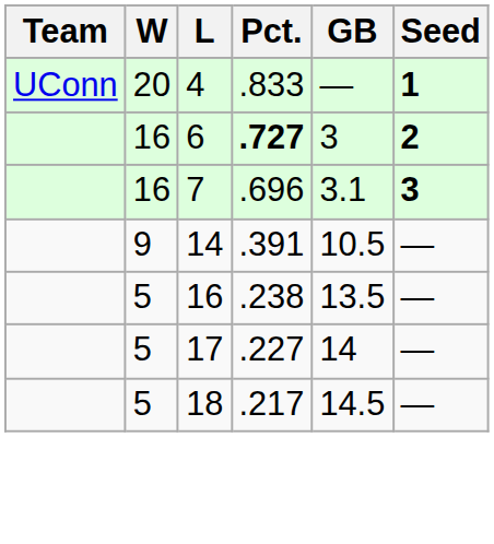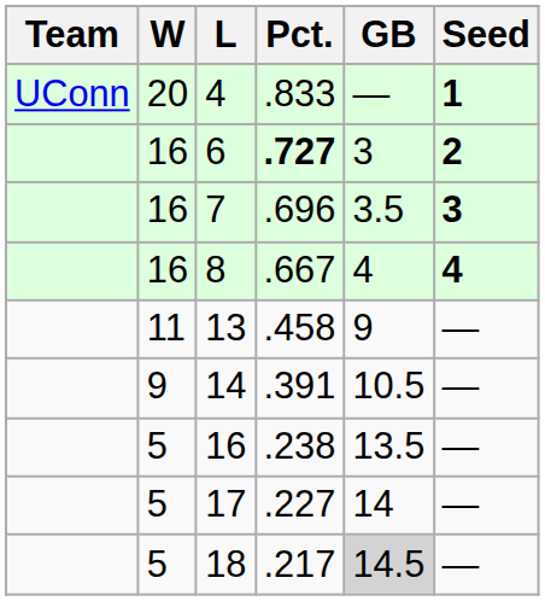 <table class=wikitable>
 <tr>
 <th>Team</th>
 <th>W</th>
 <th>L</th>
 <th>Pct.</th>
 <th>GB</th>
 <th>Seed</th>
 </tr>
 <tr bgcolor=ddffdd>
 <td><a href='#'>UConn</a></td>
 <td>20</td>
 <td>4</td>
 <td>.833</td>
 <td>—</td>
 <td><strong>1</strong></td>
 </tr>
 <tr bgcolor=ddffdd>
 <td></td>
 <td>16</td>
 <td>6</td>
 <td><strong>.727</strong></td>
 <td>3</td>
 <td><strong>2</strong></td>
 </tr>
 <tr bgcolor=ddffdd>
 <td></td>
 <td>16</td>
 <td>7</td>
 <td>.696</td>
-<td>3.1</td>
+<td>3.5</td>
 <td><strong>3</strong></td>
+</tr>
+<tr bgcolor=ddffdd>
+<td></td>
+<td>16</td>
+<td>8</td>
+<td>.667</td>
+<td>4</td>
+<td><strong>4</strong></td>
+</tr>
+<tr>
+<td></td>
+<td>11</td>
+<td>13</td>
+<td>.458</td>
+<td>9</td>
+<td>—</td>
 </tr>
 <tr>
 <td></td>
 <td>9</td>
 <td>14</td>
 <td>.391</td>
 <td>10.5</td>
 <td>—</td>
 </tr>
 <tr>
 <td></td>
 <td>5</td>
 <td>16</td>
 <td>.238</td>
 <td>13.5</td>
 <td>—</td>
 </tr>
 <tr>
 <td></td>
 <td>5</td>
 <td>17</td>
 <td>.227</td>
 <td>14</td>
 <td>—</td>
 </tr>
 <tr>
 <td></td>
 <td>5</td>
 <td>18</td>
 <td>.217</td>
-<td>14.5</td>
+<td style="background: lightgrey;">14.5</td>
 <td>—</td>
 </tr>
 </table>
